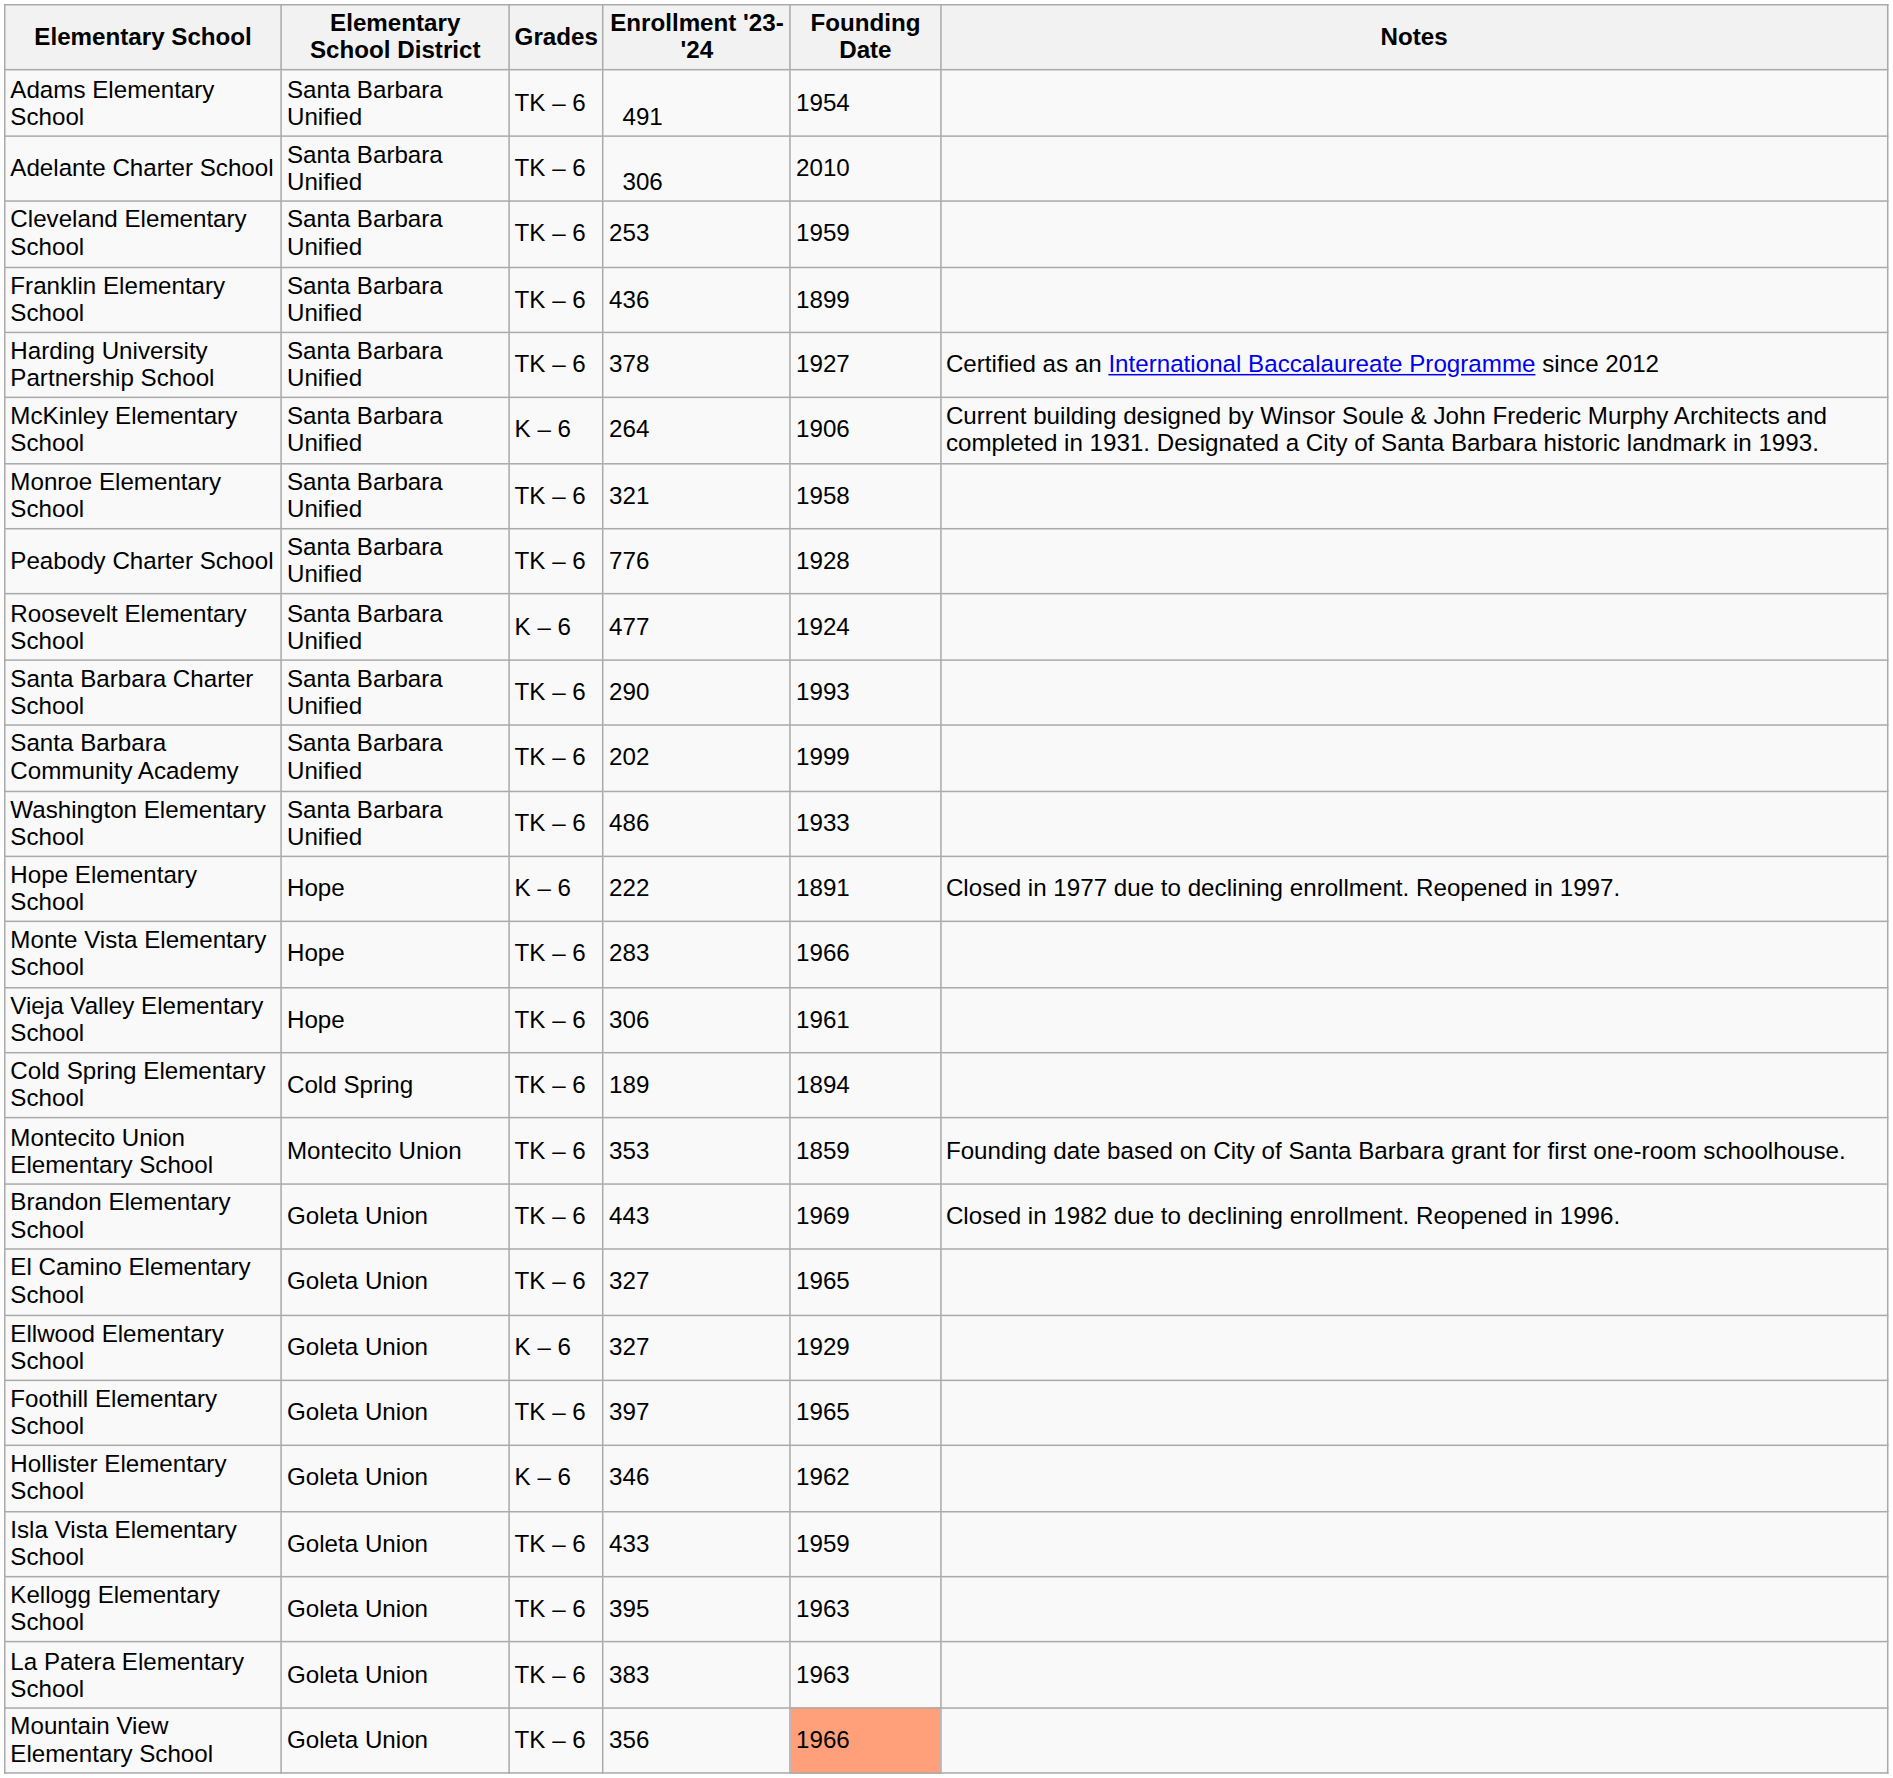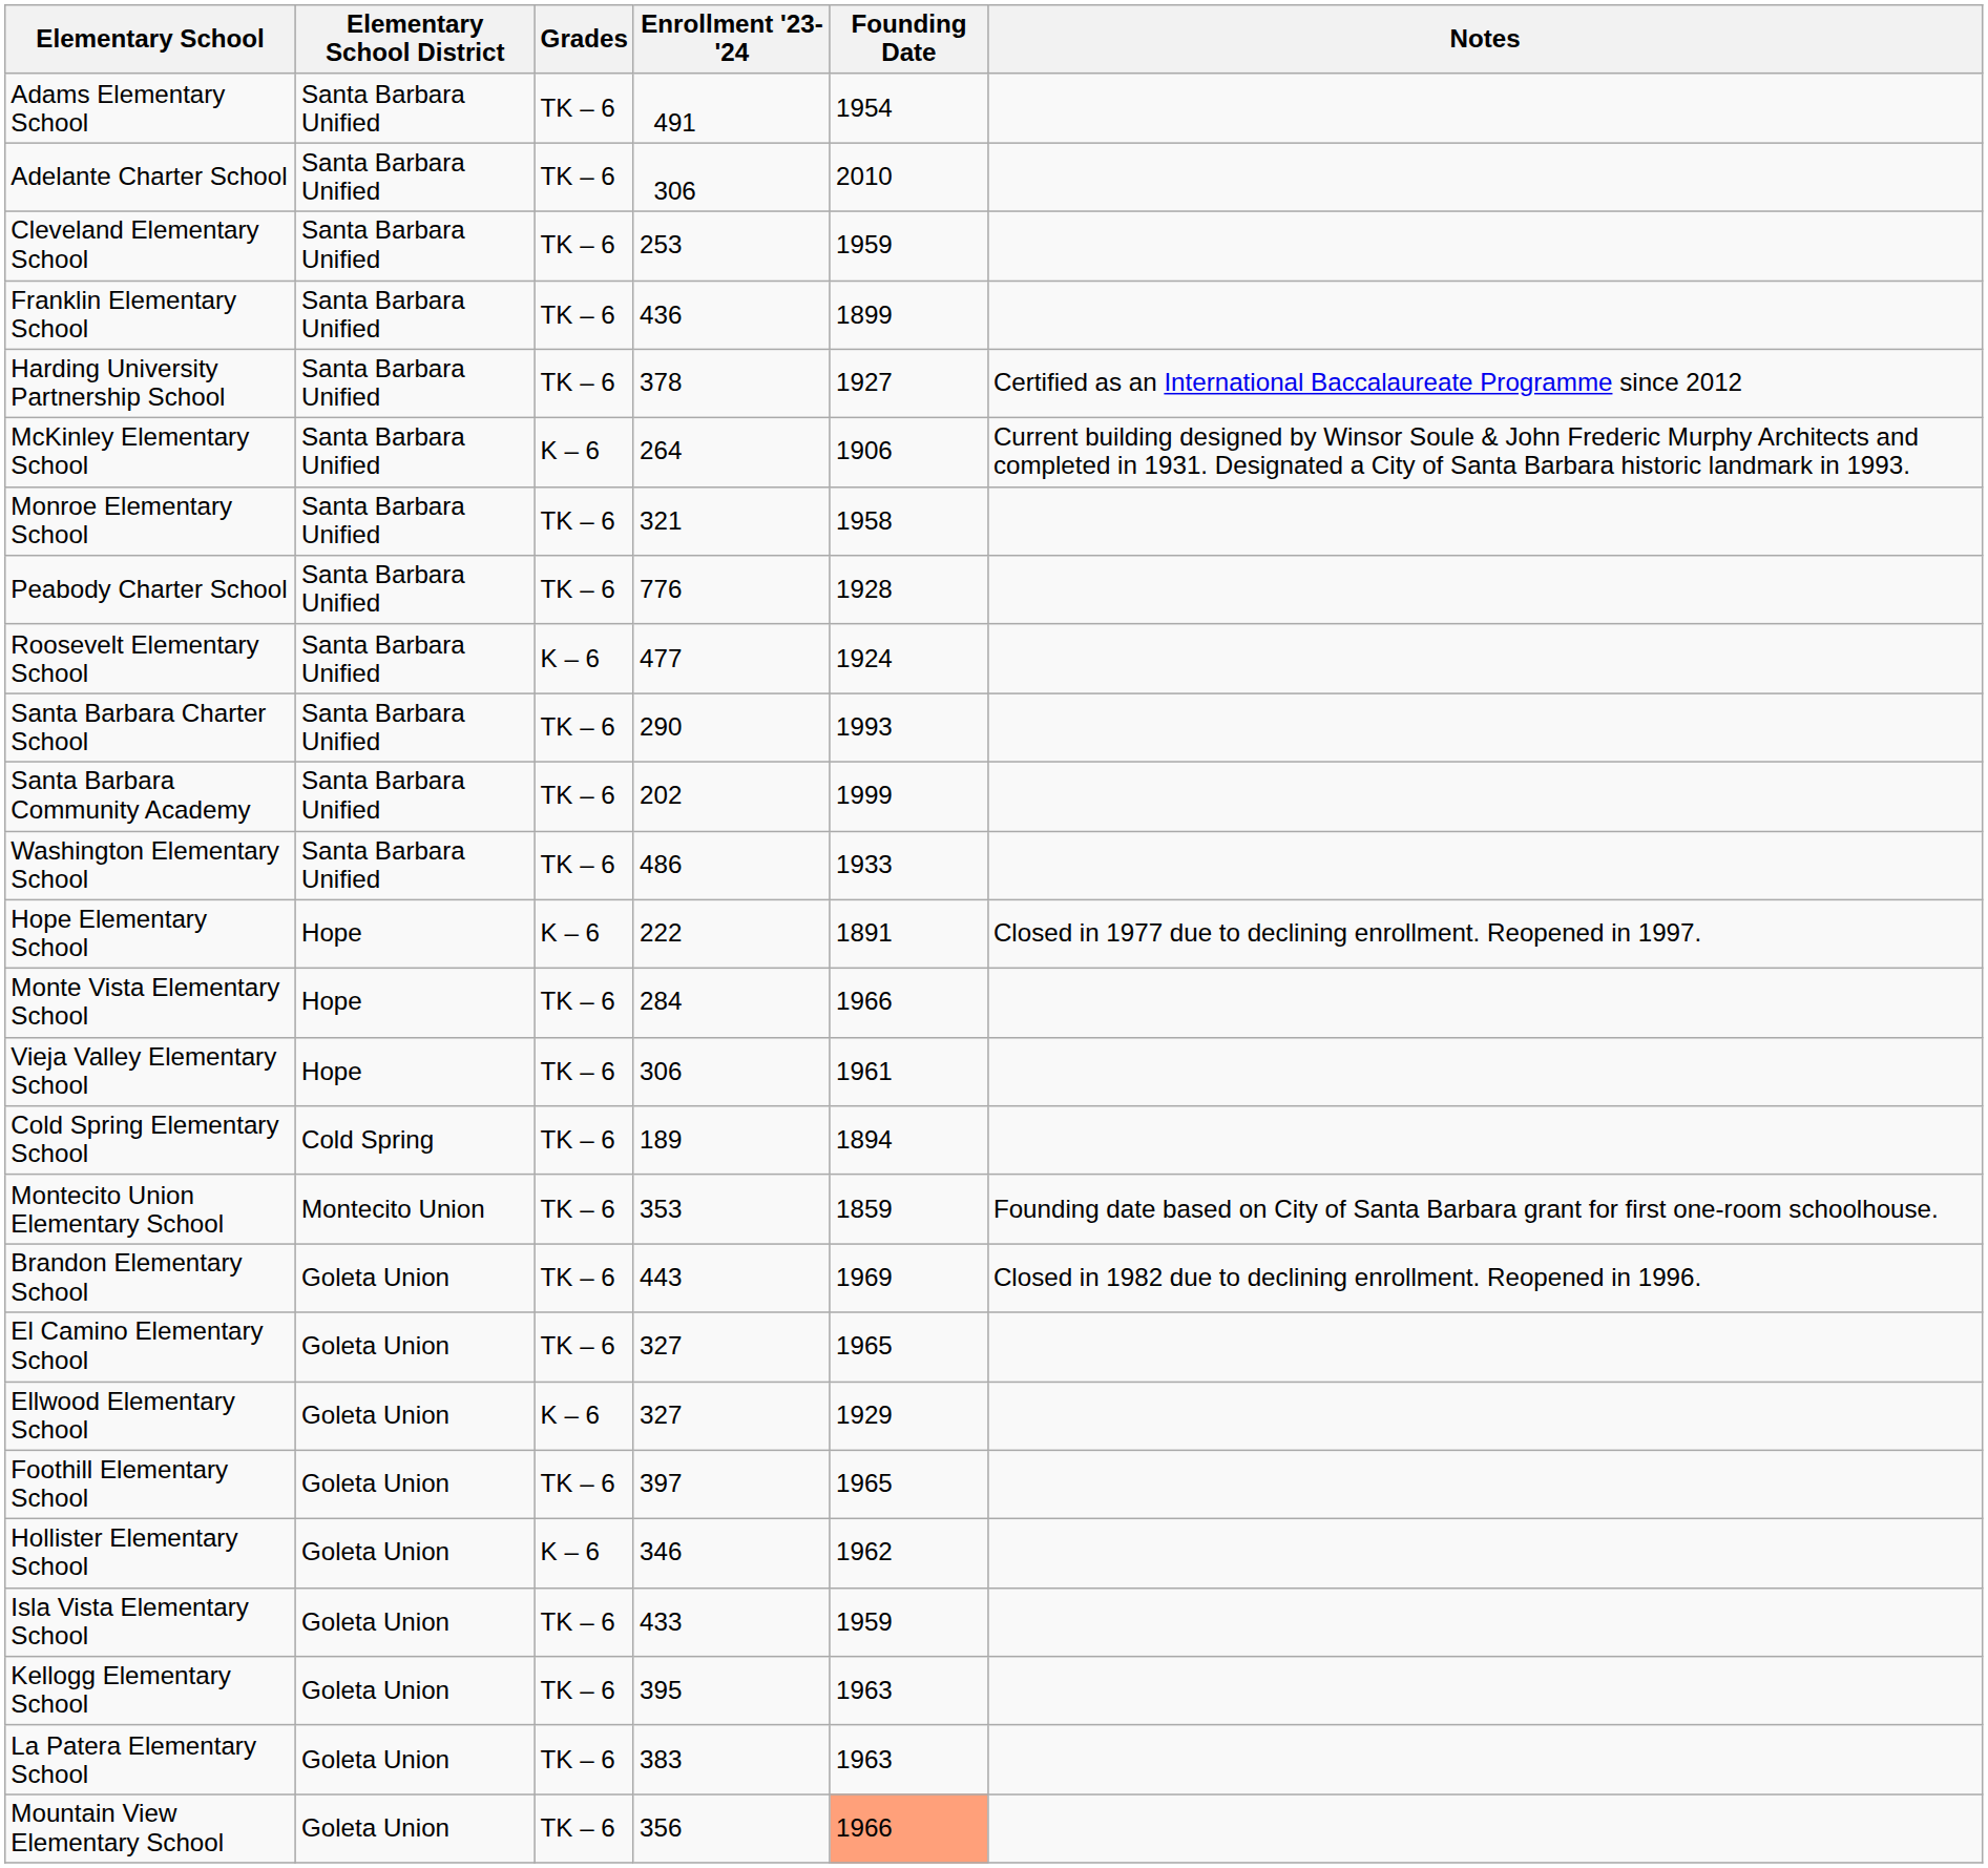 <table class="wikitable sortable">
 <tr>
 <th>Elementary  School</th>
 <th>Elementary School District</th>
 <th>Grades</th>
 <th>Enrollment '23-'24</th>
 <th>Founding Date</th>
 <th>Notes</th>
 </tr>
 <tr>
 <td>Adams Elementary School</td>
 <td>Santa Barbara Unified</td>
 <td>TK – 6</td>
 <td>                             491</td>
 <td>1954</td>
 <td></td>
 </tr>
 <tr>
 <td>Adelante Charter School</td>
 <td>Santa Barbara Unified</td>
 <td>TK – 6</td>
 <td>                             306</td>
 <td>2010</td>
 <td></td>
 </tr>
 <tr>
 <td>Cleveland Elementary School</td>
 <td>Santa Barbara Unified</td>
 <td>TK – 6</td>
 <td>253</td>
 <td>1959</td>
 <td></td>
 </tr>
 <tr>
 <td>Franklin Elementary School</td>
 <td>Santa Barbara Unified</td>
 <td>TK – 6</td>
 <td>436</td>
 <td>1899</td>
 <td></td>
 </tr>
 <tr>
 <td>Harding University Partnership School</td>
 <td>Santa Barbara Unified</td>
 <td>TK – 6</td>
 <td>378</td>
 <td>1927</td>
 <td>Certified as an <a href='#'>International Baccalaureate Programme</a> since 2012</td>
 </tr>
 <tr>
 <td>McKinley Elementary School</td>
 <td>Santa Barbara Unified</td>
 <td>K – 6</td>
 <td>264</td>
 <td>1906</td>
 <td>Current building designed by Winsor Soule & John Frederic Murphy Architects and completed in 1931. Designated a City of Santa Barbara historic landmark in 1993.</td>
 </tr>
 <tr>
 <td>Monroe Elementary School</td>
 <td>Santa Barbara Unified</td>
 <td>TK – 6</td>
 <td>321</td>
 <td>1958</td>
 <td></td>
 </tr>
 <tr>
 <td>Peabody Charter School</td>
 <td>Santa Barbara Unified</td>
 <td>TK – 6</td>
 <td>776</td>
 <td>1928</td>
 <td></td>
 </tr>
 <tr>
 <td>Roosevelt Elementary School</td>
 <td>Santa Barbara Unified</td>
 <td>K – 6</td>
 <td>477</td>
 <td>1924</td>
 <td></td>
 </tr>
 <tr>
 <td>Santa Barbara Charter School</td>
 <td>Santa Barbara Unified</td>
 <td>TK – 6</td>
 <td>290</td>
 <td>1993</td>
 <td></td>
 </tr>
 <tr>
 <td>Santa Barbara Community Academy</td>
 <td>Santa Barbara Unified</td>
 <td>TK – 6</td>
 <td>202</td>
 <td>1999</td>
 <td></td>
 </tr>
 <tr>
 <td>Washington Elementary School</td>
 <td>Santa Barbara Unified</td>
 <td>TK – 6</td>
 <td>486</td>
 <td>1933</td>
 <td></td>
 </tr>
 <tr>
 <td>Hope Elementary School</td>
 <td>Hope</td>
 <td>K – 6</td>
 <td>222</td>
 <td>1891</td>
 <td>Closed in 1977 due to declining enrollment. Reopened in 1997.</td>
 </tr>
 <tr>
 <td>Monte Vista Elementary School</td>
 <td>Hope</td>
 <td>TK – 6</td>
-<td>283</td>
+<td>284</td>
 <td>1966</td>
 <td></td>
 </tr>
 <tr>
 <td>Vieja Valley Elementary School</td>
 <td>Hope</td>
 <td>TK – 6</td>
 <td>306</td>
 <td>1961</td>
 <td></td>
 </tr>
 <tr>
 <td>Cold Spring Elementary School</td>
 <td>Cold Spring</td>
 <td>TK – 6</td>
 <td>189</td>
 <td>1894</td>
 <td></td>
 </tr>
 <tr>
 <td>Montecito Union Elementary School</td>
 <td>Montecito Union</td>
 <td>TK – 6</td>
 <td>353</td>
 <td>1859</td>
 <td>Founding date based on City of Santa Barbara grant for first one-room schoolhouse.</td>
 </tr>
 <tr>
 <td>Brandon Elementary School</td>
 <td>Goleta Union</td>
 <td>TK – 6</td>
 <td>443</td>
 <td>1969</td>
 <td>Closed in 1982 due to declining enrollment. Reopened in 1996.</td>
 </tr>
 <tr>
 <td>El Camino Elementary School</td>
 <td>Goleta Union</td>
 <td>TK – 6</td>
 <td>327</td>
 <td>1965</td>
 <td></td>
 </tr>
 <tr>
 <td>Ellwood Elementary School</td>
 <td>Goleta Union</td>
 <td>K – 6</td>
 <td>327</td>
 <td>1929</td>
 <td></td>
 </tr>
 <tr>
 <td>Foothill Elementary School</td>
 <td>Goleta Union</td>
 <td>TK – 6</td>
 <td>397</td>
 <td>1965</td>
 <td></td>
 </tr>
 <tr>
 <td>Hollister Elementary School</td>
 <td>Goleta Union</td>
 <td>K – 6</td>
 <td>346</td>
 <td>1962</td>
 <td></td>
 </tr>
 <tr>
 <td>Isla Vista Elementary School</td>
 <td>Goleta Union</td>
 <td>TK – 6</td>
 <td>433</td>
 <td>1959</td>
 <td></td>
 </tr>
 <tr>
 <td>Kellogg Elementary School</td>
 <td>Goleta Union</td>
 <td>TK – 6</td>
 <td>395</td>
 <td>1963</td>
 <td></td>
 </tr>
 <tr>
 <td>La Patera Elementary School</td>
 <td>Goleta Union</td>
 <td>TK – 6</td>
 <td>383</td>
 <td>1963</td>
 <td></td>
 </tr>
 <tr>
 <td>Mountain View Elementary School</td>
 <td>Goleta Union</td>
 <td>TK – 6</td>
 <td>356</td>
 <td style="background: lightsalmon;">1966</td>
 <td></td>
 </tr>
 </table>
